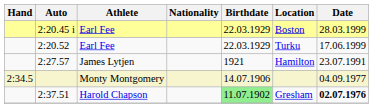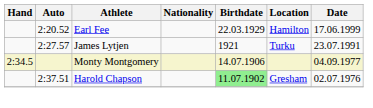 <table class="wikitable">
 <tr>
 <th>Hand</th>
 <th>Auto</th>
 <th>Athlete</th>
 <th>Nationality</th>
 <th>Birthdate</th>
 <th>Location</th>
 <th>Date</th>
 </tr>
-<tr style="background:#ff9;">
-<td></td>
-<td>2:20.45 i</td>
-<td><a href='#'>Earl Fee</a></td>
-<td></td>
-<td>22.03.1929</td>
-<td><a href='#'>Boston</a></td>
-<td>28.03.1999</td>
-</tr>
 <tr>
 <td></td>
 <td>2:20.52</td>
 <td><a href='#'>Earl Fee</a></td>
 <td></td>
 <td>22.03.1929</td>
-<td><a href='#'>Turku</a></td>
+<td><a href='#'>Hamilton</a></td>
 <td>17.06.1999</td>
 </tr>
 <tr>
 <td></td>
 <td>2:27.57</td>
 <td>James Lytjen</td>
 <td></td>
 <td>1921</td>
-<td><a href='#'>Hamilton</a></td>
+<td><a href='#'>Turku</a></td>
 <td>23.07.1991</td>
 </tr>
 <tr bgcolor=#f6F5CE>
 <td>2:34.5</td>
 <td></td>
 <td>Monty Montgomery</td>
 <td></td>
 <td>14.07.1906</td>
 <td></td>
 <td>04.09.1977</td>
 </tr>
 <tr>
 <td></td>
 <td>2:37.51</td>
 <td><a href='#'>Harold Chapson</a></td>
 <td></td>
 <td style="background: lightgreen;">11.07.1902</td>
 <td><a href='#'>Gresham</a></td>
-<td><strong>02.07.1976</strong></td>
+<td>02.07.1976</td>
 </tr>
 <tr>
 </tr>
 </table>
